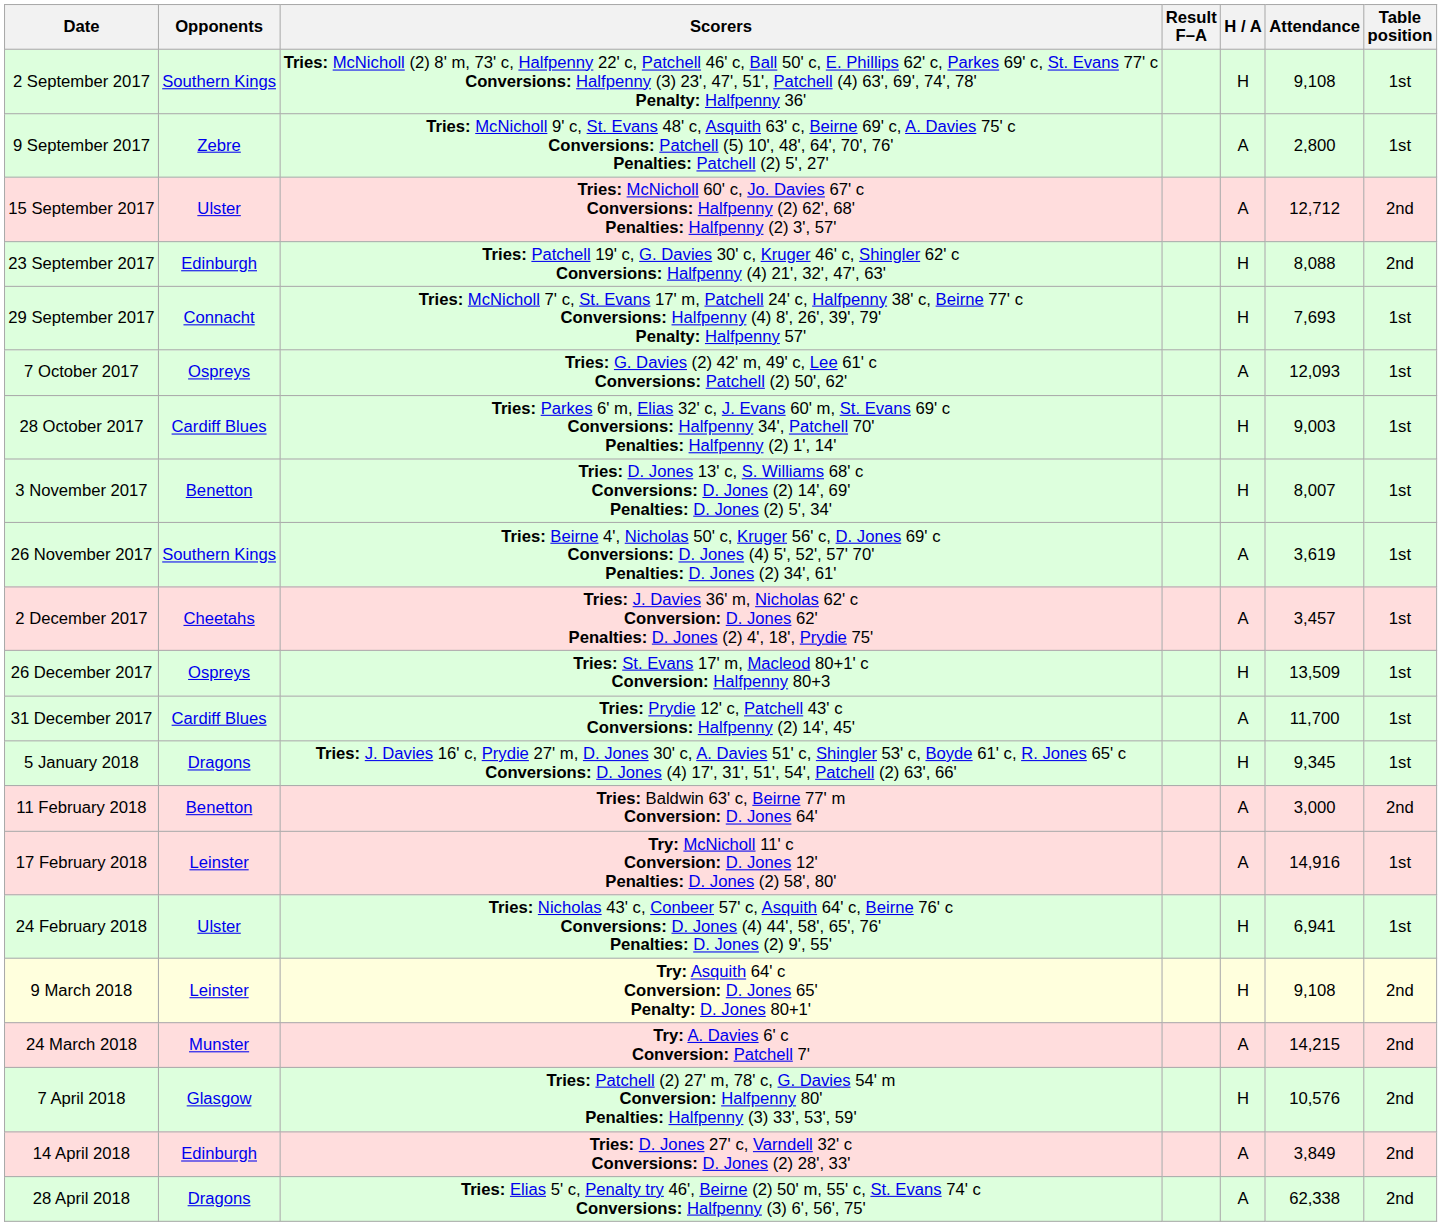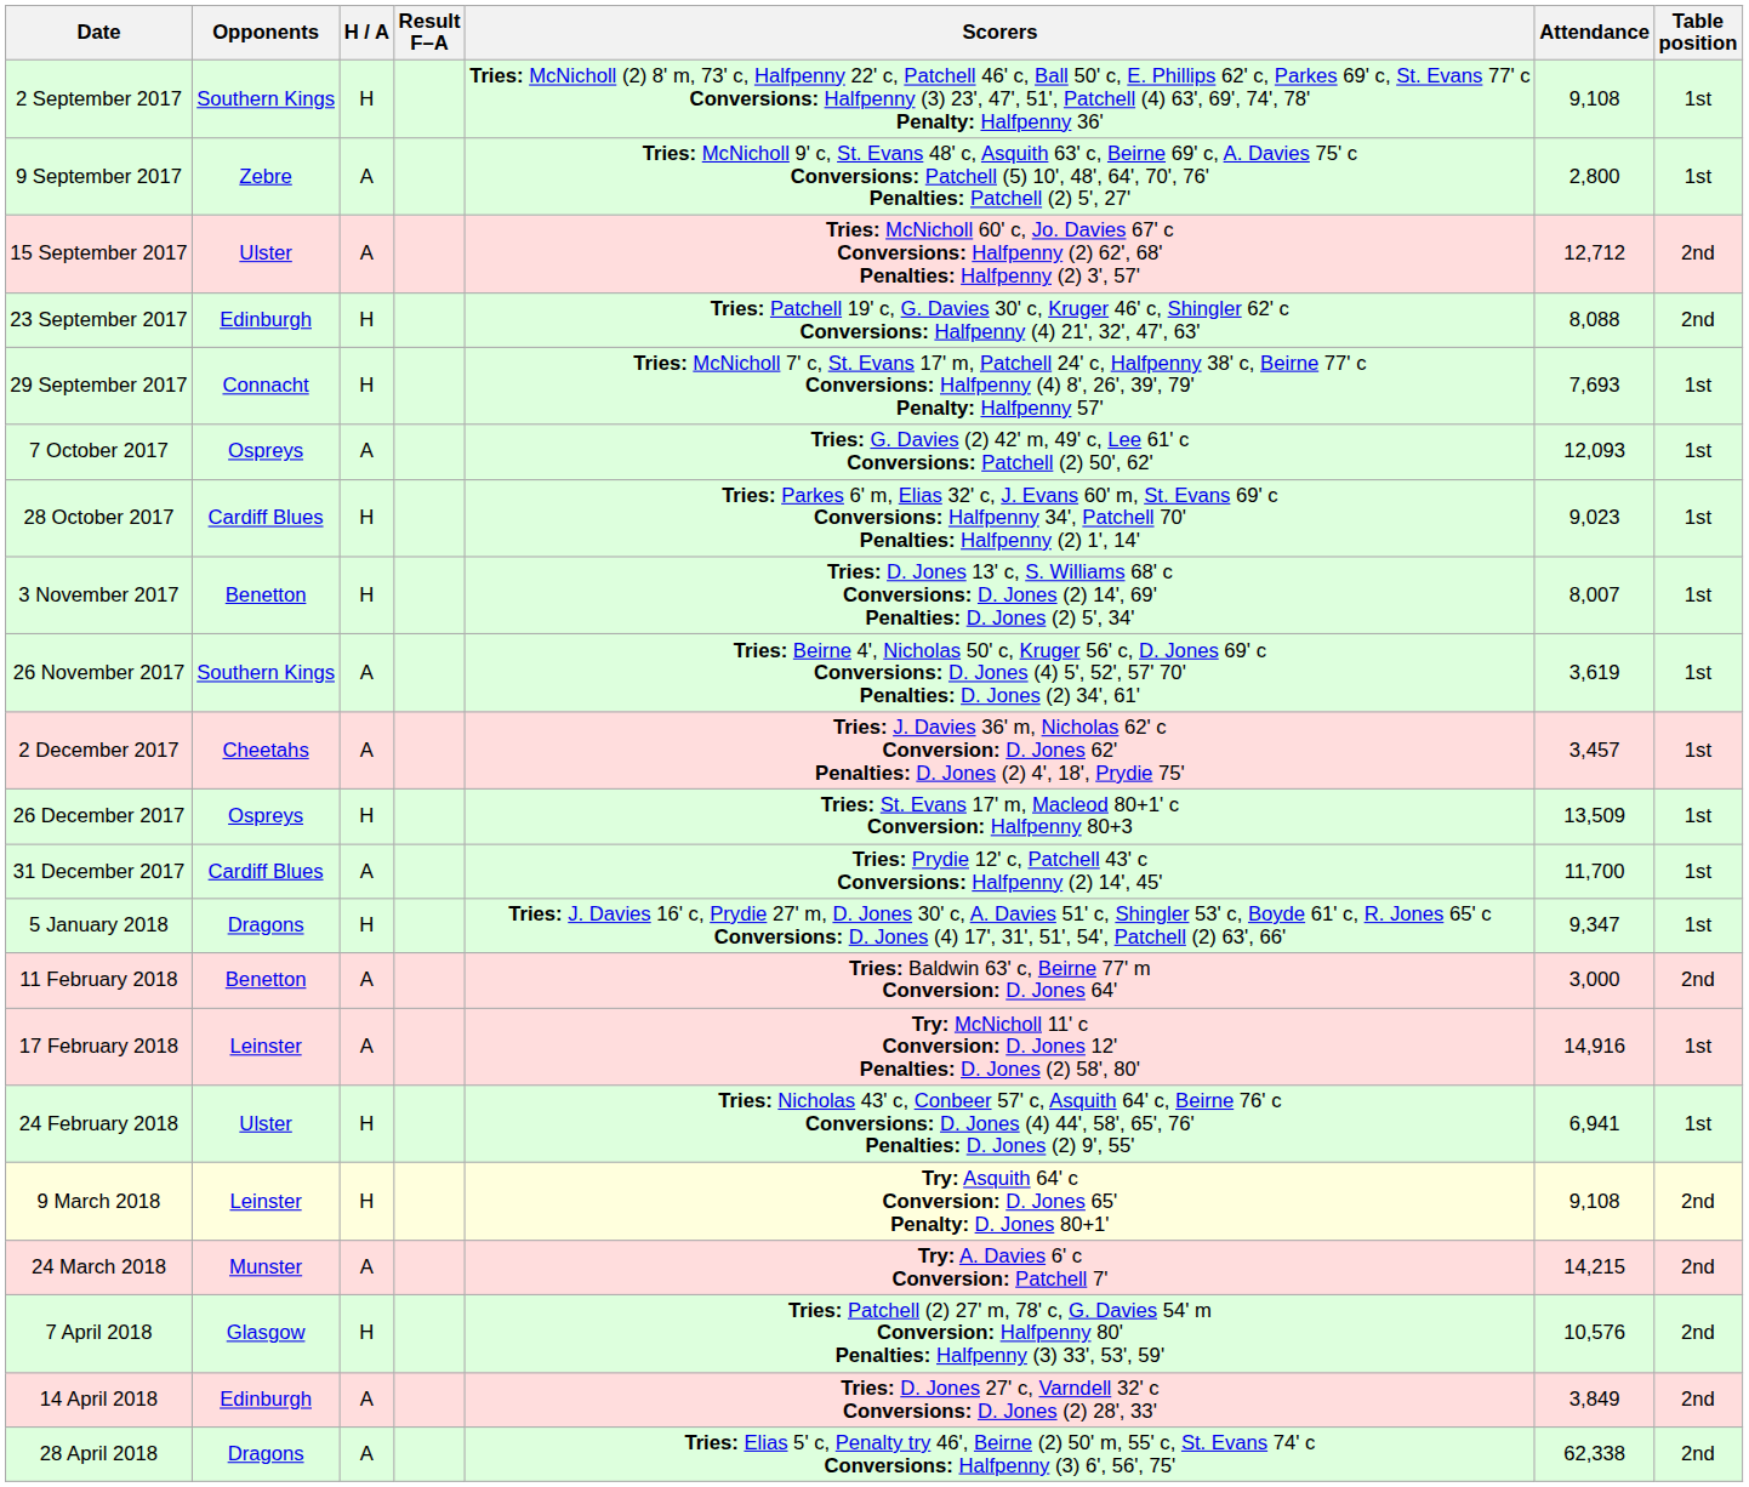 <table class="wikitable" style="text-align:center">
 <tr>
 <th>Date</th>
 <th>Opponents</th>
+<th>H / A</th>
+<th>Result<br>F–A</th>
 <th>Scorers</th>
-<th>Result<br>F–A</th>
-<th>H / A</th>
 <th>Attendance</th>
 <th>Table<br>position</th>
 </tr>
 <tr bgcolor="ddffdd">
 <td>2 September 2017</td>
 <td><a href='#'>Southern Kings</a></td>
+<td>H</td>
+<td></td>
 <td><strong>Tries:</strong> <a href='#'>McNicholl</a> (2) 8' m, 73' c, <a href='#'>Halfpenny</a> 22' c, <a href='#'>Patchell</a> 46' c, <a href='#'>Ball</a> 50' c, <a href='#'>E. Phillips</a> 62' c, <a href='#'>Parkes</a> 69' c, <a href='#'>St. Evans</a> 77' c <br><strong>Conversions:</strong> <a href='#'>Halfpenny</a> (3) 23', 47', 51', <a href='#'>Patchell</a> (4) 63', 69', 74', 78'<br><strong>Penalty:</strong> <a href='#'>Halfpenny</a> 36'</td>
-<td></td>
-<td>H</td>
 <td>9,108</td>
 <td>1st</td>
 </tr>
 <tr bgcolor="ddffdd">
 <td>9 September 2017</td>
 <td><a href='#'>Zebre</a></td>
+<td>A</td>
+<td></td>
 <td><strong>Tries:</strong> <a href='#'>McNicholl</a> 9' c, <a href='#'>St. Evans</a> 48' c, <a href='#'>Asquith</a> 63' c, <a href='#'>Beirne</a> 69' c, <a href='#'>A. Davies</a> 75' c<br><strong>Conversions:</strong> <a href='#'>Patchell</a> (5) 10', 48', 64', 70', 76'<br><strong>Penalties:</strong> <a href='#'>Patchell</a> (2) 5', 27'</td>
-<td></td>
-<td>A</td>
 <td>2,800</td>
 <td>1st</td>
 </tr>
 <tr bgcolor="ffdddd">
 <td>15 September 2017</td>
 <td><a href='#'>Ulster</a></td>
+<td>A</td>
+<td></td>
 <td><strong>Tries:</strong> <a href='#'>McNicholl</a> 60' c, <a href='#'>Jo. Davies</a> 67' c<br><strong>Conversions:</strong> <a href='#'>Halfpenny</a> (2) 62', 68'<br><strong>Penalties:</strong> <a href='#'>Halfpenny</a> (2) 3', 57'</td>
-<td></td>
-<td>A</td>
 <td>12,712</td>
 <td>2nd</td>
 </tr>
 <tr bgcolor="ddffdd">
 <td>23 September 2017</td>
 <td><a href='#'>Edinburgh</a></td>
+<td>H</td>
+<td></td>
 <td><strong>Tries:</strong> <a href='#'>Patchell</a> 19' c, <a href='#'>G. Davies</a> 30' c, <a href='#'>Kruger</a> 46' c, <a href='#'>Shingler</a> 62' c<br><strong>Conversions:</strong> <a href='#'>Halfpenny</a> (4) 21', 32', 47', 63'</td>
-<td></td>
-<td>H</td>
 <td>8,088</td>
 <td>2nd</td>
 </tr>
 <tr bgcolor="ddffdd">
 <td>29 September 2017</td>
 <td><a href='#'>Connacht</a></td>
+<td>H</td>
+<td></td>
 <td><strong>Tries:</strong> <a href='#'>McNicholl</a> 7' c, <a href='#'>St. Evans</a> 17' m, <a href='#'>Patchell</a> 24' c, <a href='#'>Halfpenny</a> 38' c, <a href='#'>Beirne</a> 77' c<br><strong>Conversions:</strong> <a href='#'>Halfpenny</a> (4) 8', 26', 39', 79'<br><strong>Penalty:</strong> <a href='#'>Halfpenny</a> 57'</td>
-<td></td>
-<td>H</td>
 <td>7,693</td>
 <td>1st</td>
 </tr>
 <tr bgcolor="ddffdd">
 <td>7 October 2017</td>
 <td><a href='#'>Ospreys</a></td>
+<td>A</td>
+<td></td>
 <td><strong>Tries:</strong> <a href='#'>G. Davies</a> (2) 42' m, 49' c, <a href='#'>Lee</a> 61' c<br><strong>Conversions:</strong> <a href='#'>Patchell</a> (2) 50', 62'</td>
-<td></td>
-<td>A</td>
 <td>12,093</td>
 <td>1st</td>
 </tr>
 <tr bgcolor="ddffdd">
 <td>28 October 2017</td>
 <td><a href='#'>Cardiff Blues</a></td>
+<td>H</td>
+<td></td>
 <td><strong>Tries:</strong> <a href='#'>Parkes</a> 6' m, <a href='#'>Elias</a> 32' c, <a href='#'>J. Evans</a> 60' m, <a href='#'>St. Evans</a> 69' c<br><strong>Conversions:</strong> <a href='#'>Halfpenny</a> 34', <a href='#'>Patchell</a> 70'<br><strong>Penalties:</strong> <a href='#'>Halfpenny</a> (2) 1', 14'</td>
-<td></td>
-<td>H</td>
-<td>9,003</td>
+<td>9,023</td>
 <td>1st</td>
 </tr>
 <tr bgcolor="ddffdd">
 <td>3 November 2017</td>
 <td><a href='#'>Benetton</a></td>
+<td>H</td>
+<td></td>
 <td><strong>Tries:</strong> <a href='#'>D. Jones</a> 13' c, <a href='#'>S. Williams</a> 68' c<br><strong>Conversions:</strong> <a href='#'>D. Jones</a> (2) 14', 69'<br><strong>Penalties:</strong> <a href='#'>D. Jones</a> (2) 5', 34'</td>
-<td></td>
-<td>H</td>
 <td>8,007</td>
 <td>1st</td>
 </tr>
 <tr bgcolor="ddffdd">
 <td>26 November 2017</td>
 <td><a href='#'>Southern Kings</a></td>
+<td>A</td>
+<td></td>
 <td><strong>Tries:</strong> <a href='#'>Beirne</a> 4', <a href='#'>Nicholas</a> 50' c, <a href='#'>Kruger</a> 56' c, <a href='#'>D. Jones</a> 69' c<br><strong>Conversions:</strong> <a href='#'>D. Jones</a> (4) 5', 52', 57' 70'<br><strong>Penalties:</strong> <a href='#'>D. Jones</a> (2) 34', 61'</td>
-<td></td>
-<td>A</td>
 <td>3,619</td>
 <td>1st</td>
 </tr>
 <tr bgcolor="ffdddd">
 <td>2 December 2017</td>
 <td><a href='#'>Cheetahs</a></td>
+<td>A</td>
+<td></td>
 <td><strong>Tries:</strong> <a href='#'>J. Davies</a> 36' m, <a href='#'>Nicholas</a> 62' c<br><strong>Conversion:</strong> <a href='#'>D. Jones</a> 62'<br><strong>Penalties:</strong> <a href='#'>D. Jones</a> (2) 4', 18', <a href='#'>Prydie</a> 75'</td>
-<td></td>
-<td>A</td>
 <td>3,457</td>
 <td>1st</td>
 </tr>
 <tr bgcolor="ddffdd">
 <td>26 December 2017</td>
 <td><a href='#'>Ospreys</a></td>
+<td>H</td>
+<td></td>
 <td><strong>Tries:</strong> <a href='#'>St. Evans</a> 17' m, <a href='#'>Macleod</a> 80+1' c<br><strong>Conversion:</strong> <a href='#'>Halfpenny</a> 80+3</td>
-<td></td>
-<td>H</td>
 <td>13,509</td>
 <td>1st</td>
 </tr>
 <tr bgcolor="ddffdd">
 <td>31 December 2017</td>
 <td><a href='#'>Cardiff Blues</a></td>
+<td>A</td>
+<td></td>
 <td><strong>Tries:</strong> <a href='#'>Prydie</a> 12' c, <a href='#'>Patchell</a> 43' c<br><strong>Conversions:</strong> <a href='#'>Halfpenny</a> (2) 14', 45'</td>
-<td></td>
-<td>A</td>
 <td>11,700</td>
 <td>1st</td>
 </tr>
 <tr bgcolor="ddffdd">
 <td>5 January 2018</td>
 <td><a href='#'>Dragons</a></td>
+<td>H</td>
+<td></td>
 <td><strong>Tries:</strong> <a href='#'>J. Davies</a> 16' c, <a href='#'>Prydie</a> 27' m, <a href='#'>D. Jones</a> 30' c, <a href='#'>A. Davies</a> 51' c, <a href='#'>Shingler</a> 53' c, <a href='#'>Boyde</a> 61' c, <a href='#'>R. Jones</a> 65' c<br><strong>Conversions:</strong> <a href='#'>D. Jones</a> (4) 17', 31', 51', 54', <a href='#'>Patchell</a> (2) 63', 66'</td>
-<td></td>
-<td>H</td>
-<td>9,345</td>
+<td>9,347</td>
 <td>1st</td>
 </tr>
 <tr bgcolor="ffdddd">
 <td>11 February 2018</td>
 <td><a href='#'>Benetton</a></td>
+<td>A</td>
+<td></td>
 <td><strong>Tries:</strong> Baldwin 63' c, <a href='#'>Beirne</a> 77' m<br><strong>Conversion:</strong> <a href='#'>D. Jones</a> 64'</td>
-<td></td>
-<td>A</td>
 <td>3,000</td>
 <td>2nd</td>
 </tr>
 <tr bgcolor="ffdddd">
 <td>17 February 2018</td>
 <td><a href='#'>Leinster</a></td>
+<td>A</td>
+<td></td>
 <td><strong>Try:</strong> <a href='#'>McNicholl</a> 11' c<br><strong>Conversion:</strong> <a href='#'>D. Jones</a> 12'<br><strong>Penalties:</strong> <a href='#'>D. Jones</a> (2) 58', 80'</td>
-<td></td>
-<td>A</td>
 <td>14,916</td>
 <td>1st</td>
 </tr>
 <tr bgcolor="ddffdd">
 <td>24 February 2018</td>
 <td><a href='#'>Ulster</a></td>
+<td>H</td>
+<td></td>
 <td><strong>Tries:</strong> <a href='#'>Nicholas</a> 43' c, <a href='#'>Conbeer</a> 57' c, <a href='#'>Asquith</a> 64' c, <a href='#'>Beirne</a> 76' c<br><strong>Conversions:</strong> <a href='#'>D. Jones</a> (4) 44', 58', 65', 76'<br><strong>Penalties:</strong> <a href='#'>D. Jones</a> (2) 9', 55'</td>
-<td></td>
-<td>H</td>
 <td>6,941</td>
 <td>1st</td>
 </tr>
 <tr bgcolor="ffffdd">
 <td>9 March 2018</td>
 <td><a href='#'>Leinster</a></td>
+<td>H</td>
+<td></td>
 <td><strong>Try:</strong> <a href='#'>Asquith</a> 64' c<br><strong>Conversion:</strong> <a href='#'>D. Jones</a> 65'<br><strong>Penalty:</strong> <a href='#'>D. Jones</a> 80+1'</td>
-<td></td>
-<td>H</td>
 <td>9,108</td>
 <td>2nd</td>
 </tr>
 <tr bgcolor="ffdddd">
 <td>24 March 2018</td>
 <td><a href='#'>Munster</a></td>
+<td>A</td>
+<td></td>
 <td><strong>Try:</strong> <a href='#'>A. Davies</a> 6' c <br> <strong>Conversion:</strong> <a href='#'>Patchell</a> 7'</td>
-<td></td>
-<td>A</td>
 <td>14,215</td>
 <td>2nd</td>
 </tr>
 <tr bgcolor="ddffdd">
 <td>7 April 2018</td>
 <td><a href='#'>Glasgow</a></td>
+<td>H</td>
+<td></td>
 <td><strong>Tries:</strong> <a href='#'>Patchell</a> (2) 27' m, 78' c, <a href='#'>G. Davies</a> 54' m <br> <strong>Conversion:</strong> <a href='#'>Halfpenny</a> 80' <br> <strong>Penalties:</strong> <a href='#'>Halfpenny</a> (3) 33', 53', 59'</td>
-<td></td>
-<td>H</td>
 <td>10,576</td>
 <td>2nd</td>
 </tr>
 <tr bgcolor="ffdddd">
 <td>14 April 2018</td>
 <td><a href='#'>Edinburgh</a></td>
+<td>A</td>
+<td></td>
 <td><strong>Tries:</strong> <a href='#'>D. Jones</a> 27' c, <a href='#'>Varndell</a> 32' c <br> <strong>Conversions: </strong><a href='#'>D. Jones</a> (2) 28', 33'</td>
-<td></td>
-<td>A</td>
 <td>3,849</td>
 <td>2nd</td>
 </tr>
 <tr bgcolor="ddffdd">
 <td>28 April 2018</td>
 <td><a href='#'>Dragons</a></td>
+<td>A</td>
+<td></td>
 <td><strong>Tries:</strong> <a href='#'>Elias</a> 5' c, <a href='#'>Penalty try</a> 46', <a href='#'>Beirne</a> (2) 50' m, 55' c, <a href='#'>St. Evans</a> 74' c <br> <strong>Conversions:</strong> <a href='#'>Halfpenny</a> (3) 6', 56', 75'</td>
-<td></td>
-<td>A</td>
 <td>62,338</td>
 <td>2nd</td>
 </tr>
 </table>
